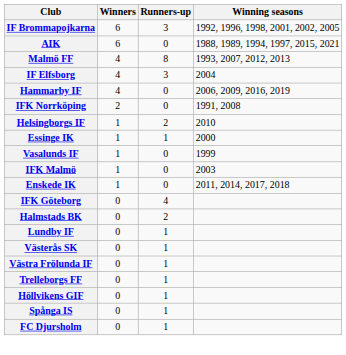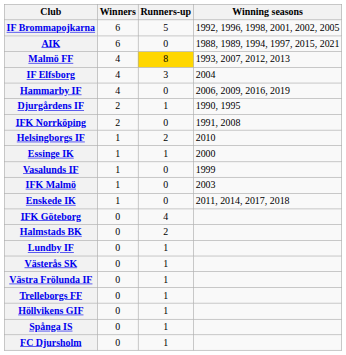 <table class="wikitable">
 <tr>
 <th>Club</th>
 <th>Winners</th>
 <th>Runners-up</th>
 <th>Winning seasons</th>
 </tr>
 <tr>
 <th><a href='#'>IF Brommapojkarna</a></th>
 <td align="center">6</td>
-<td align="center">3</td>
+<td align="center">5</td>
 <td>1992, 1996, 1998, 2001, 2002, 2005</td>
 </tr>
 <tr>
 <th><a href='#'>AIK</a></th>
 <td align="center">6</td>
 <td align="center">0</td>
 <td>1988, 1989, 1994, 1997, 2015, 2021</td>
 </tr>
 <tr>
 <th><a href='#'>Malmö FF</a></th>
 <td align="center">4</td>
-<td align="center">8</td>
+<td align="center" style="background: gold;">8</td>
 <td>1993, 2007, 2012, 2013</td>
 </tr>
 <tr>
 <th><a href='#'>IF Elfsborg</a></th>
 <td align="center">4</td>
 <td align="center">3</td>
 <td>2004</td>
 </tr>
 <tr>
 <th><a href='#'>Hammarby IF</a></th>
 <td align="center">4</td>
 <td align="center">0</td>
 <td>2006, 2009, 2016, 2019</td>
+</tr>
+<tr>
+<th><a href='#'>Djurgårdens IF</a></th>
+<td align="center">2</td>
+<td align="center">1</td>
+<td>1990, 1995</td>
 </tr>
 <tr>
 <th><a href='#'>IFK Norrköping</a></th>
 <td align="center">2</td>
 <td align="center">0</td>
 <td>1991, 2008</td>
 </tr>
 <tr>
 <th><a href='#'>Helsingborgs IF</a></th>
 <td align="center">1</td>
 <td align="center">2</td>
 <td>2010</td>
 </tr>
 <tr>
 <th><a href='#'>Essinge IK</a></th>
 <td align="center">1</td>
 <td align="center">1</td>
 <td>2000</td>
 </tr>
 <tr>
 <th><a href='#'>Vasalunds IF</a></th>
 <td align="center">1</td>
 <td align="center">0</td>
 <td>1999</td>
 </tr>
 <tr>
 <th><a href='#'>IFK Malmö</a></th>
 <td align="center">1</td>
 <td align="center">0</td>
 <td>2003</td>
 </tr>
 <tr>
 <th><a href='#'>Enskede IK</a></th>
 <td align="center">1</td>
 <td align="center">0</td>
 <td>2011, 2014, 2017, 2018</td>
 </tr>
 <tr>
 <th><a href='#'>IFK Göteborg</a></th>
 <td align="center">0</td>
 <td align="center">4</td>
 <td></td>
 </tr>
 <tr>
 <th><a href='#'>Halmstads BK</a></th>
 <td align="center">0</td>
 <td align="center">2</td>
 <td></td>
 </tr>
 <tr>
 <th><a href='#'>Lundby IF</a></th>
 <td align="center">0</td>
 <td align="center">1</td>
 <td></td>
 </tr>
 <tr>
 <th><a href='#'>Västerås SK</a></th>
 <td align="center">0</td>
 <td align="center">1</td>
 <td></td>
 </tr>
 <tr>
 <th><a href='#'>Västra Frölunda IF</a></th>
 <td align="center">0</td>
 <td align="center">1</td>
 <td></td>
 </tr>
 <tr>
 <th><a href='#'>Trelleborgs FF</a></th>
 <td align="center">0</td>
 <td align="center">1</td>
 <td></td>
 </tr>
 <tr>
 <th><a href='#'>Höllvikens GIF</a></th>
 <td align="center">0</td>
 <td align="center">1</td>
 <td></td>
 </tr>
 <tr>
 <th><a href='#'>Spånga IS</a></th>
 <td align="center">0</td>
 <td align="center">1</td>
 <td></td>
 </tr>
 <tr>
 <th><a href='#'>FC Djursholm</a></th>
 <td align="center">0</td>
 <td align="center">1</td>
 <td></td>
 </tr>
 </table>
